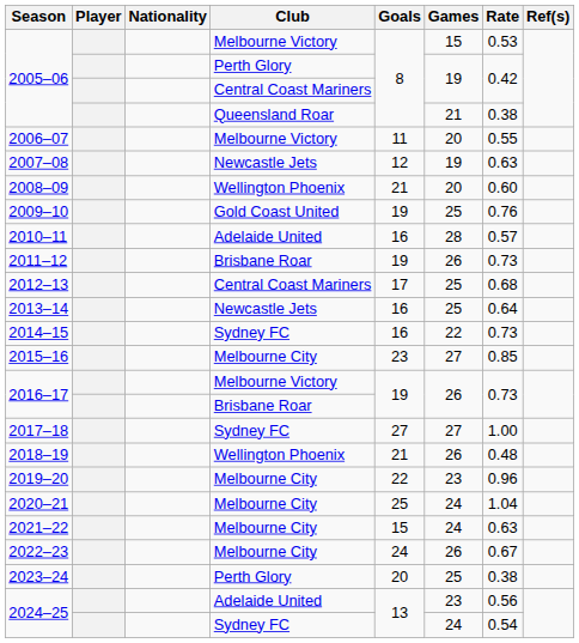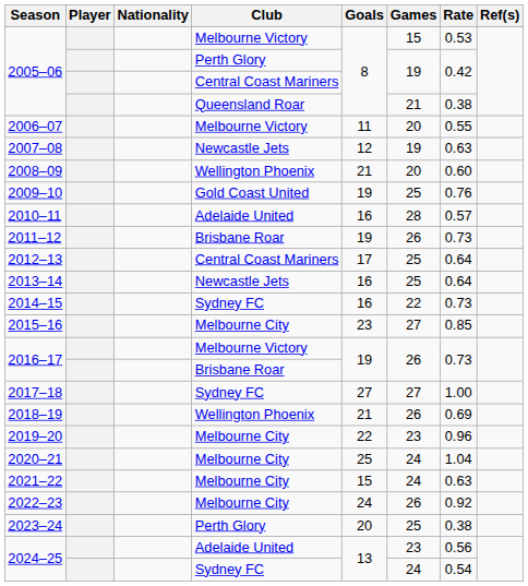 <table class="wikitable sortable plainrowheaders">
 <tr>
 <th scope="col">Season</th>
 <th scope="col">Player</th>
 <th scope="col">Nationality</th>
 <th scope="col">Club</th>
 <th scope="col">Goals</th>
 <th scope="col">Games</th>
 <th scope="col">Rate</th>
 <th scope="col" class="unsortable">Ref(s)</th>
 </tr>
 <tr>
 <td rowspan=4><a href='#'>2005–06</a></td>
 <th scope="row"></th>
 <td></td>
 <td><a href='#'>Melbourne Victory</a></td>
 <td rowspan=4; style="text-align:center">8</td>
 <td style="text-align:center">15</td>
 <td style="text-align:center">0.53</td>
 <td rowspan=4; style="text-align:center"></td>
 </tr>
 <tr>
 <th scope="row"></th>
 <td></td>
 <td><a href='#'>Perth Glory</a></td>
 <td rowspan=2; style="text-align:center">19</td>
 <td rowspan=2; style="text-align:center">0.42</td>
 </tr>
 <tr>
 <th scope="row"></th>
 <td></td>
 <td><a href='#'>Central Coast Mariners</a></td>
 </tr>
 <tr>
 <th scope="row"></th>
 <td></td>
 <td><a href='#'>Queensland Roar</a></td>
 <td style="text-align:center">21</td>
 <td style="text-align:center">0.38</td>
 </tr>
 <tr>
 <td><a href='#'>2006–07</a></td>
 <th scope="row"></th>
 <td></td>
 <td><a href='#'>Melbourne Victory</a></td>
 <td style="text-align:center">11</td>
 <td style="text-align:center">20</td>
 <td style="text-align:center">0.55</td>
 <td style="text-align:center"></td>
 </tr>
 <tr>
 <td><a href='#'>2007–08</a></td>
 <th scope="row"></th>
 <td></td>
 <td><a href='#'>Newcastle Jets</a></td>
 <td style="text-align:center">12</td>
 <td style="text-align:center">19</td>
 <td style="text-align:center">0.63</td>
 <td style="text-align:center"></td>
 </tr>
 <tr>
 <td><a href='#'>2008–09</a></td>
 <th scope="row"></th>
 <td></td>
 <td><a href='#'>Wellington Phoenix</a></td>
 <td style="text-align:center">21</td>
 <td style="text-align:center">20</td>
 <td style="text-align:center">0.60</td>
 <td style="text-align:center"></td>
 </tr>
 <tr>
 <td><a href='#'>2009–10</a></td>
 <th scope="row"> </th>
 <td></td>
 <td><a href='#'>Gold Coast United</a></td>
 <td style="text-align:center">19</td>
 <td style="text-align:center">25</td>
 <td style="text-align:center">0.76</td>
 <td style="text-align:center"></td>
 </tr>
 <tr>
 <td><a href='#'>2010–11</a></td>
 <th scope="row"></th>
 <td></td>
 <td><a href='#'>Adelaide United</a></td>
 <td style="text-align:center">16</td>
 <td style="text-align:center">28</td>
 <td style="text-align:center">0.57</td>
 <td style="text-align:center"></td>
 </tr>
 <tr>
 <td><a href='#'>2011–12</a></td>
 <th scope="row"></th>
 <td></td>
 <td><a href='#'>Brisbane Roar</a></td>
 <td style="text-align:center">19</td>
 <td style="text-align:center">26</td>
 <td style="text-align:center">0.73</td>
 <td style="text-align:center"></td>
 </tr>
 <tr>
 <td><a href='#'>2012–13</a></td>
 <th scope="row"></th>
 <td></td>
 <td><a href='#'>Central Coast Mariners</a></td>
 <td style="text-align:center">17</td>
 <td style="text-align:center">25</td>
-<td style="text-align:center">0.68</td>
+<td style="text-align:center">0.64</td>
 <td style="text-align:center"></td>
 </tr>
 <tr>
 <td><a href='#'>2013–14</a></td>
 <th scope="row"></th>
 <td></td>
 <td><a href='#'>Newcastle Jets</a></td>
 <td style="text-align:center">16</td>
 <td style="text-align:center">25</td>
 <td style="text-align:center">0.64</td>
 <td style="text-align:center"></td>
 </tr>
 <tr>
 <td><a href='#'>2014–15</a></td>
 <th scope="row"></th>
 <td></td>
 <td><a href='#'>Sydney FC</a></td>
 <td style="text-align:center">16</td>
 <td style="text-align:center">22</td>
 <td style="text-align:center">0.73</td>
 <td style="text-align:center"></td>
 </tr>
 <tr>
 <td><a href='#'>2015–16</a></td>
 <th scope="row"></th>
 <td></td>
 <td><a href='#'>Melbourne City</a></td>
 <td style="text-align:center">23</td>
 <td style="text-align:center">27</td>
 <td style="text-align:center">0.85</td>
 <td style="text-align:center"></td>
 </tr>
 <tr>
 <td rowspan=2><a href='#'>2016–17</a></td>
 <th scope="row"> </th>
 <td></td>
 <td><a href='#'>Melbourne Victory</a></td>
 <td rowspan=2; style="text-align:center">19</td>
 <td rowspan=2; style="text-align:center">26</td>
 <td rowspan=2; style="text-align:center">0.73</td>
 <td rowspan=2 style="text-align:center"></td>
 </tr>
 <tr>
 <th scope="row"></th>
 <td></td>
 <td><a href='#'>Brisbane Roar</a></td>
 </tr>
 <tr>
 <td><a href='#'>2017–18</a></td>
 <th scope="row"></th>
 <td></td>
 <td><a href='#'>Sydney FC</a></td>
 <td style="text-align:center">27</td>
 <td style="text-align:center">27</td>
 <td style="text-align:center">1.00</td>
 <td style="text-align:center"></td>
 </tr>
 <tr>
 <td><a href='#'>2018–19</a></td>
 <th scope="row"></th>
 <td></td>
 <td><a href='#'>Wellington Phoenix</a></td>
 <td style="text-align:center">21</td>
 <td style="text-align:center">26</td>
-<td style="text-align:center">0.48</td>
+<td style="text-align:center">0.69</td>
 <td style="text-align:center"></td>
 </tr>
 <tr>
 <td><a href='#'>2019–20</a></td>
 <th scope="row"> </th>
 <td></td>
 <td><a href='#'>Melbourne City</a></td>
 <td style="text-align:center">22</td>
 <td style="text-align:center">23</td>
 <td style="text-align:center">0.96</td>
 <td style="text-align:center"></td>
 </tr>
 <tr>
 <td><a href='#'>2020–21</a></td>
 <th scope="row"> </th>
 <td></td>
 <td><a href='#'>Melbourne City</a></td>
 <td style="text-align:center">25</td>
 <td style="text-align:center">24</td>
 <td style="text-align:center">1.04</td>
 <td style="text-align:center"></td>
 </tr>
 <tr>
 <td><a href='#'>2021–22</a></td>
 <th scope="row"> </th>
 <td></td>
 <td><a href='#'>Melbourne City</a></td>
 <td style="text-align:center">15</td>
 <td style="text-align:center">24</td>
 <td style="text-align:center">0.63</td>
 <td style="text-align:center"></td>
 </tr>
 <tr>
 <td><a href='#'>2022–23</a></td>
 <th scope="row"> </th>
 <td></td>
 <td><a href='#'>Melbourne City</a></td>
 <td style="text-align:center">24</td>
 <td style="text-align:center">26</td>
-<td style="text-align:center">0.67</td>
+<td style="text-align:center">0.92</td>
 <td style="text-align:center"></td>
 </tr>
 <tr>
 <td><a href='#'>2023–24</a></td>
 <th scope="row"> </th>
 <td></td>
 <td><a href='#'>Perth Glory</a></td>
 <td style="text-align:center">20</td>
 <td style="text-align:center">25</td>
 <td style="text-align:center">0.38</td>
 <td style="text-align:center"></td>
 </tr>
 <tr>
 <td rowspan="2"><a href='#'>2024–25</a></td>
 <th scope="row"></th>
 <td></td>
 <td><a href='#'>Adelaide United</a></td>
 <td style="text-align:center" rowspan="2">13</td>
 <td style="text-align:center">23</td>
 <td style="text-align:center">0.56</td>
 <td style="text-align:center" rowspan="2"></td>
 </tr>
 <tr>
 <th scope="row"></th>
 <td></td>
 <td><a href='#'>Sydney FC</a></td>
 <td style="text-align:center">24</td>
 <td style="text-align:center">0.54</td>
 </tr>
 </table>
